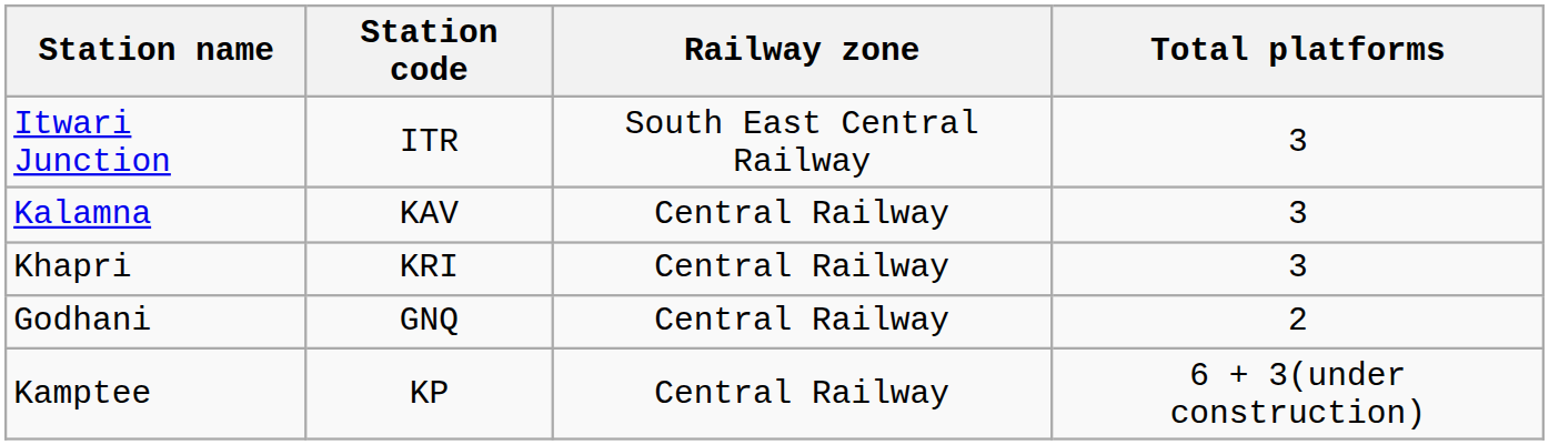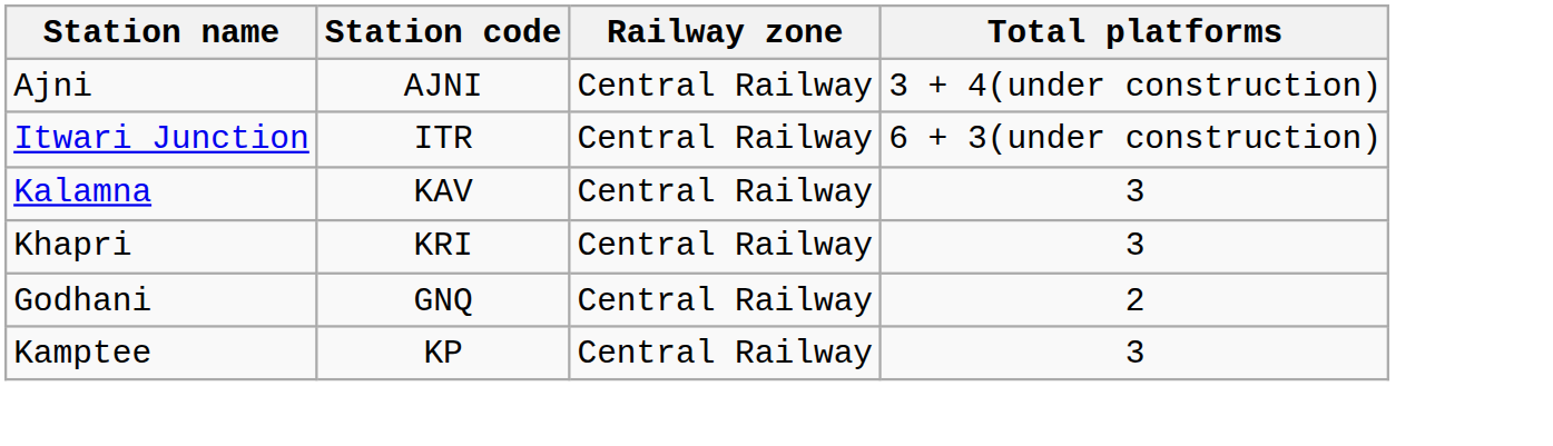 <table class="wikitable sortable">
 <tr>
 <th>Station name</th>
 <th>Station code</th>
 <th>Railway zone</th>
 <th>Total platforms</th>
 </tr>
 <tr>
+<td align="left">Ajni</td>
+<td align="center">AJNI</td>
+<td align="center">Central Railway</td>
+<td align="center">3 + 4(under construction)</td>
+</tr>
+<tr>
 <td align="left"><a href='#'>Itwari Junction</a></td>
 <td align="center">ITR</td>
-<td align="center">South East Central Railway</td>
-<td align="center">3</td>
+<td align="center">Central Railway</td>
+<td align="center">6 + 3(under construction)</td>
 </tr>
 <tr>
 <td align="left"><a href='#'>Kalamna</a></td>
 <td align="center">KAV</td>
 <td align="center">Central Railway</td>
 <td align="center">3</td>
 </tr>
 <tr>
 <td align="left">Khapri</td>
 <td align="center">KRI</td>
 <td align="center">Central Railway</td>
 <td align="center">3</td>
 </tr>
 <tr>
 <td align="left">Godhani</td>
 <td align="center">GNQ</td>
 <td align="center">Central Railway</td>
 <td align="center">2</td>
 </tr>
 <tr>
 <td align="left">Kamptee</td>
 <td align="center">KP</td>
 <td align="center">Central Railway</td>
-<td align="center">6 + 3(under construction)</td>
+<td align="center">3</td>
 </tr>
 </table>
